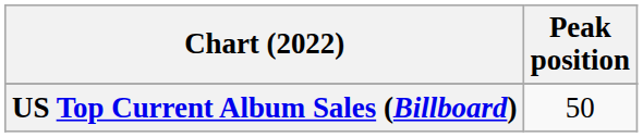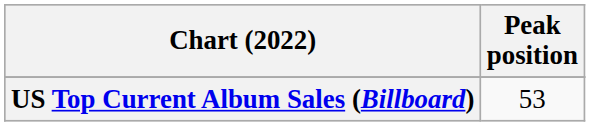 <table class="wikitable sortable plainrowheaders" style="text-align:center">
 <tr>
 <th scope="col">Chart (2022)</th>
 <th scope="col">Peak<br>position</th>
 </tr>
 <tr>
 </tr>
 <tr>
 <th scope="row">US <a href='#'>Top Current Album Sales</a> (<em><a href='#'>Billboard</a></em>)</th>
-<td>50</td>
+<td>53</td>
 </tr>
 </table>
